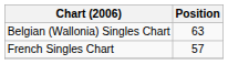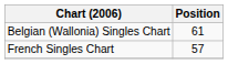 <table class="wikitable sortable">
 <tr>
 <th>Chart (2006)</th>
 <th>Position</th>
 </tr>
 <tr>
 <td>Belgian (Wallonia) Singles Chart</td>
-<td align="center">63</td>
+<td align="center">61</td>
 </tr>
 <tr>
 <td>French Singles Chart</td>
 <td align="center">57</td>
 </tr>
 <tr>
 </tr>
 </table>
